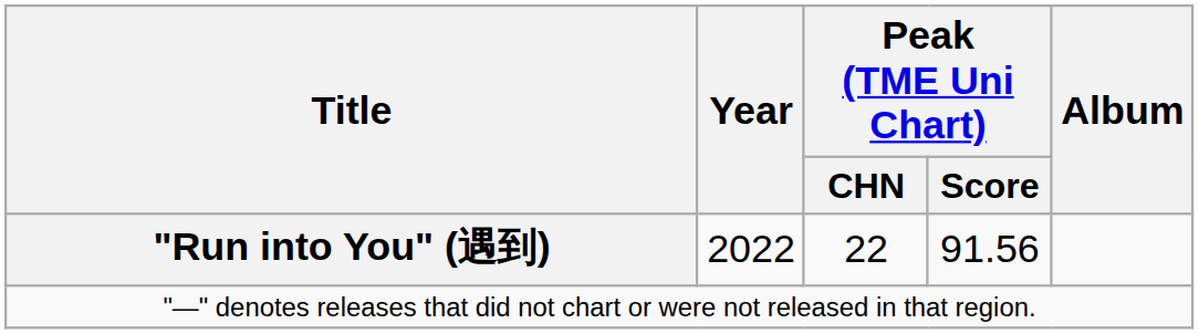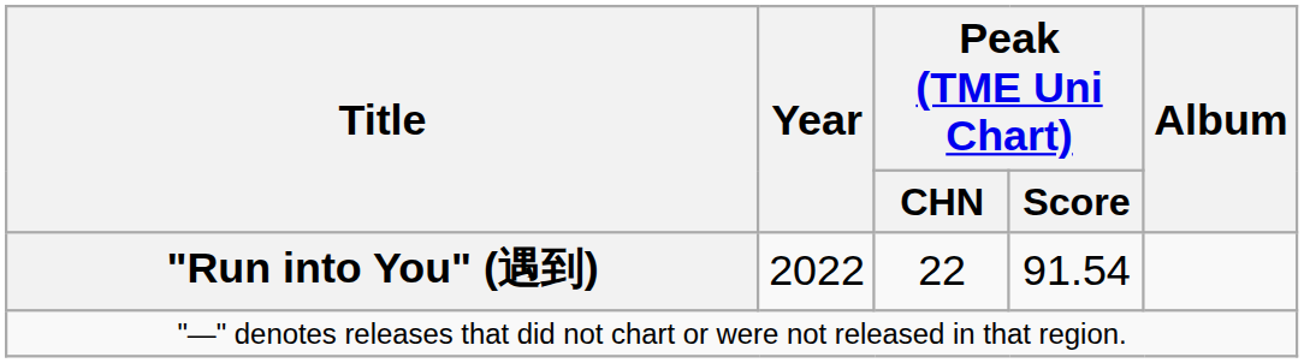 <table class="wikitable plainrowheaders" style="text-align:center;">
 <tr>
 <th rowspan="2" scope="col" style="width:17em">Title</th>
 <th rowspan="2" scope="col">Year</th>
 <th colspan="2"  scope="col">Peak <br><a href='#'>(TME Uni Chart)</a></th>
 <th rowspan="2" scope="col">Album</th>
 </tr>
 <tr>
 <th scope="col" style="width:3em;font-size:90%;">CHN</th>
 <th scope="col" style="width:3em;font-size:90%;">Score</th>
 </tr>
 <tr>
 <th scope="row">"Run into You" (遇到)</th>
 <td>2022</td>
 <td>22</td>
-<td>91.56</td>
+<td>91.54</td>
 <td></td>
 </tr>
 <tr>
 <td colspan="5" style="font-size:8pt">"—" denotes releases that did not chart or were not released in that region.</td>
 </tr>
 </table>
